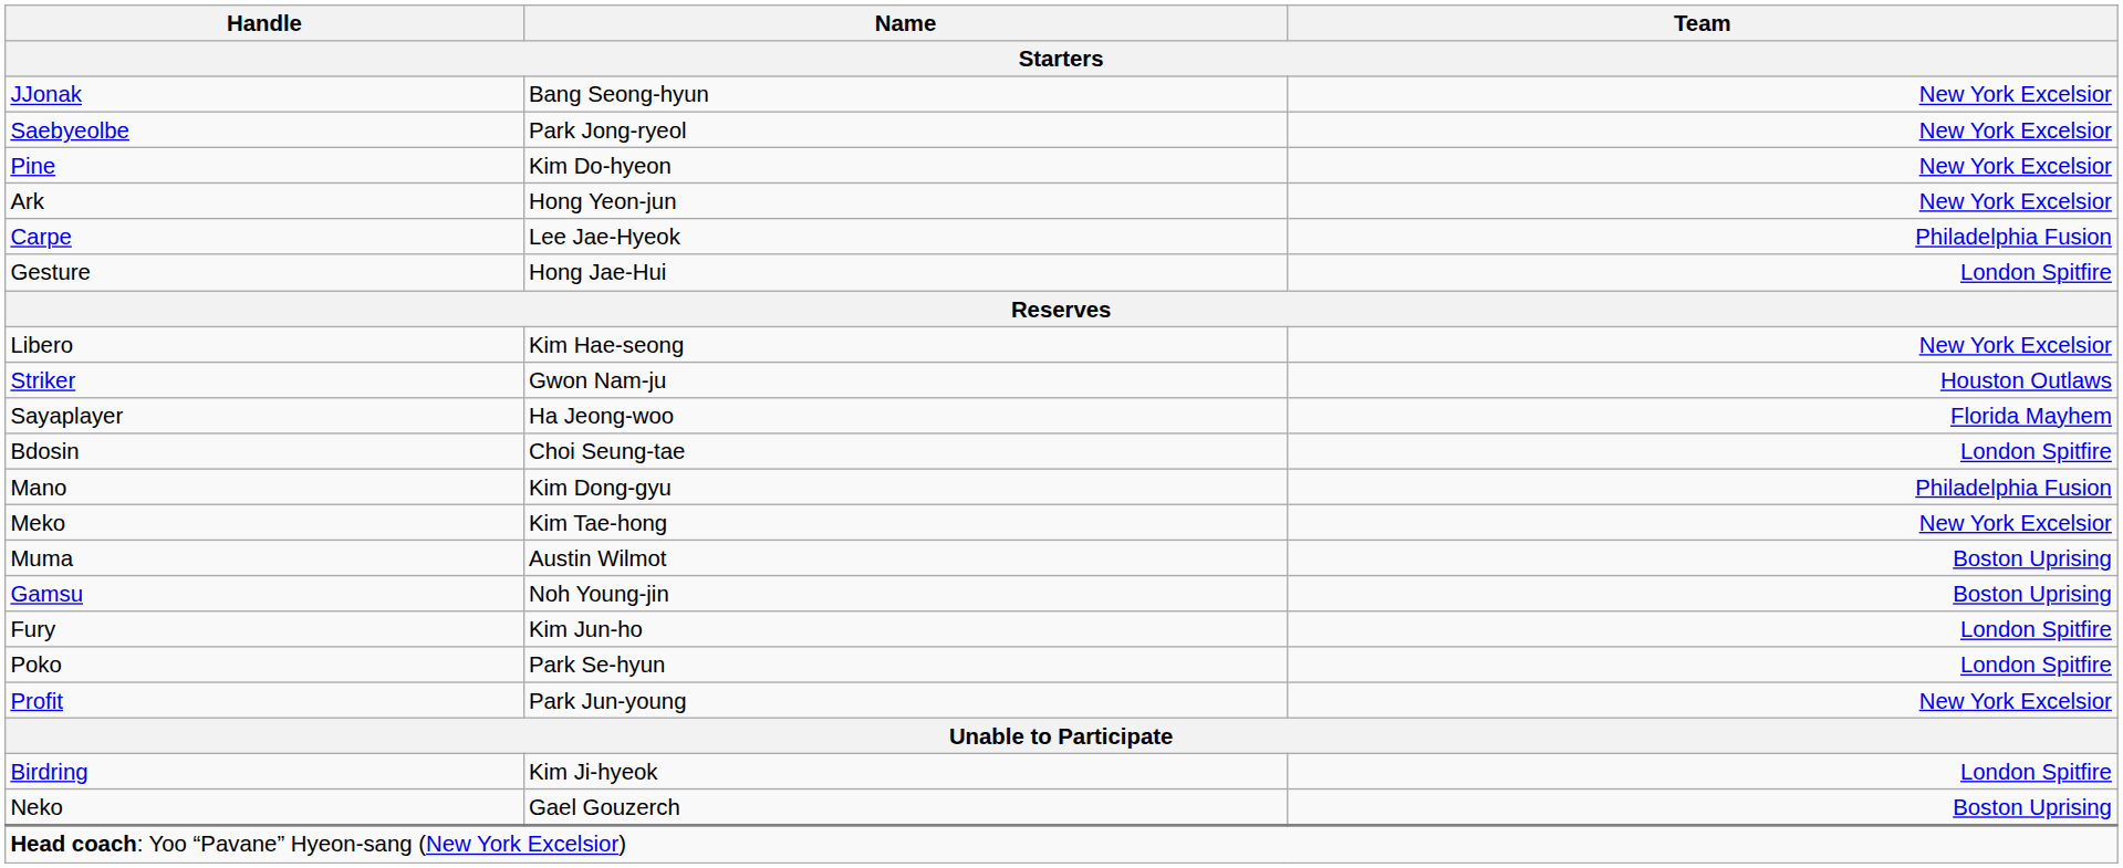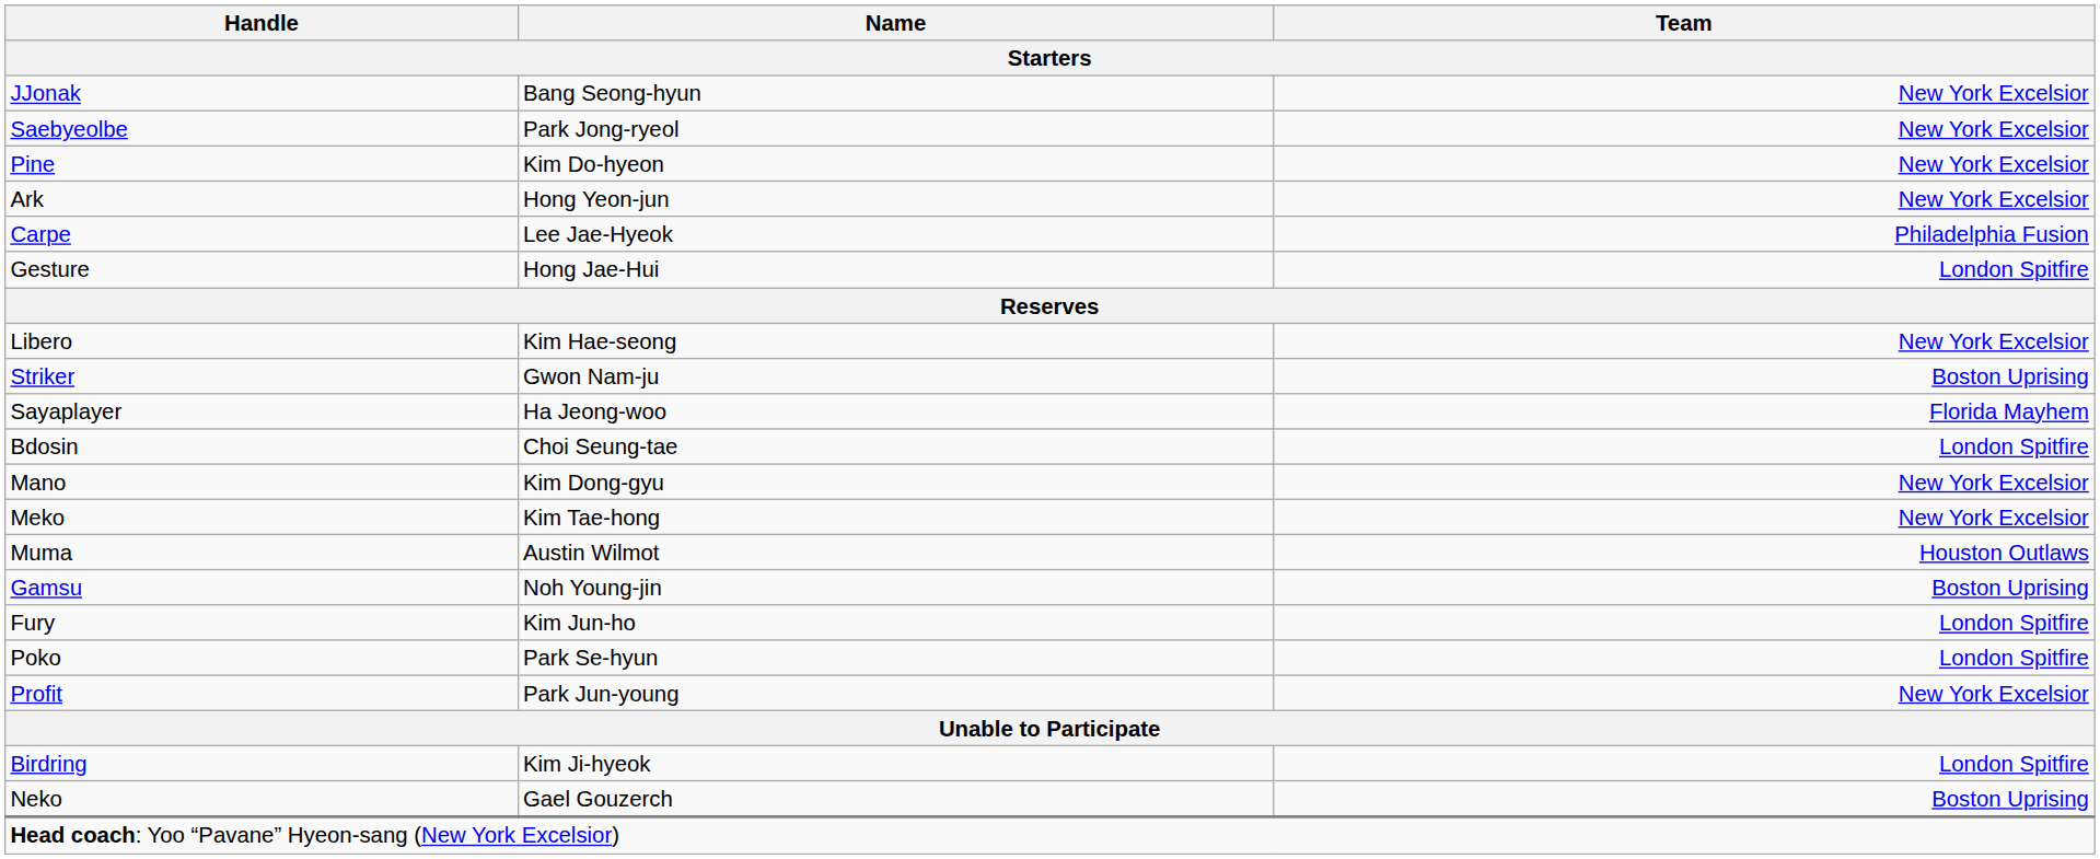 <table class="wikitable" style="width:90%; font-size:95%;">
 <tr>
 <th scope="col">Handle</th>
 <th scope="col">Name</th>
 <th scope="col">Team</th>
 </tr>
 <tr>
 <th scope="col" colspan="3">Starters</th>
 </tr>
 <tr>
 <td><a href='#'>JJonak</a></td>
 <td>Bang Seong-hyun</td>
 <td align="right"><a href='#'>New York Excelsior</a></td>
 </tr>
 <tr>
 <td><a href='#'>Saebyeolbe</a></td>
 <td>Park Jong-ryeol</td>
 <td align="right"><a href='#'>New York Excelsior</a></td>
 </tr>
 <tr>
 <td><a href='#'>Pine</a></td>
 <td>Kim Do-hyeon</td>
 <td align="right"><a href='#'>New York Excelsior</a></td>
 </tr>
 <tr>
 <td>Ark</td>
 <td>Hong Yeon-jun</td>
 <td align="right"><a href='#'>New York Excelsior</a></td>
 </tr>
 <tr>
 <td><a href='#'>Carpe</a></td>
 <td>Lee Jae-Hyeok</td>
 <td align="right"><a href='#'>Philadelphia Fusion</a></td>
 </tr>
 <tr>
 <td>Gesture</td>
 <td>Hong Jae-Hui</td>
 <td align="right"><a href='#'>London Spitfire</a></td>
 </tr>
 <tr>
 <th scope="col" colspan="3">Reserves</th>
 </tr>
 <tr>
 <td>Libero</td>
 <td>Kim Hae-seong</td>
 <td align="right"><a href='#'>New York Excelsior</a></td>
 </tr>
 <tr>
 <td><a href='#'>Striker</a></td>
 <td>Gwon Nam-ju</td>
-<td align="right"><a href='#'>Houston Outlaws</a></td>
+<td align="right"><a href='#'>Boston Uprising</a></td>
 </tr>
 <tr>
 <td>Sayaplayer</td>
 <td>Ha Jeong-woo</td>
 <td align="right"><a href='#'>Florida Mayhem</a></td>
 </tr>
 <tr>
 <td>Bdosin</td>
 <td>Choi Seung-tae</td>
 <td align="right"><a href='#'>London Spitfire</a></td>
 </tr>
 <tr>
 <td>Mano</td>
 <td>Kim Dong-gyu</td>
-<td align="right"><a href='#'>Philadelphia Fusion</a></td>
+<td align="right"><a href='#'>New York Excelsior</a></td>
 </tr>
 <tr>
 <td>Meko</td>
 <td>Kim Tae-hong</td>
 <td align="right"><a href='#'>New York Excelsior</a></td>
 </tr>
 <tr>
 <td>Muma</td>
 <td>Austin Wilmot</td>
-<td align="right"><a href='#'>Boston Uprising</a></td>
+<td align="right"><a href='#'>Houston Outlaws</a></td>
 </tr>
 <tr>
 <td><a href='#'>Gamsu</a></td>
 <td>Noh Young-jin</td>
 <td align="right"><a href='#'>Boston Uprising</a></td>
 </tr>
 <tr>
 <td>Fury</td>
 <td>Kim Jun-ho</td>
 <td align="right"><a href='#'>London Spitfire</a></td>
 </tr>
 <tr>
 <td>Poko</td>
 <td>Park Se-hyun</td>
 <td align="right"><a href='#'>London Spitfire</a></td>
 </tr>
 <tr>
 <td><a href='#'>Profit</a></td>
 <td>Park Jun-young</td>
 <td align="right"><a href='#'>New York Excelsior</a></td>
 </tr>
 <tr>
 <th scope="col" colspan="3">Unable to Participate</th>
 </tr>
 <tr>
 <td><a href='#'>Birdring</a></td>
 <td>Kim Ji-hyeok</td>
 <td align="right"><a href='#'>London Spitfire</a></td>
 </tr>
 <tr>
 <td>Neko</td>
 <td>Gael Gouzerch</td>
 <td align="right"><a href='#'>Boston Uprising</a></td>
 </tr>
 <tr>
 <td colspan="3" style="border-top:2px solid grey;"><strong>Head coach</strong>: Yoo “Pavane” Hyeon-sang (<a href='#'>New York Excelsior</a>)</td>
 </tr>
 </table>
